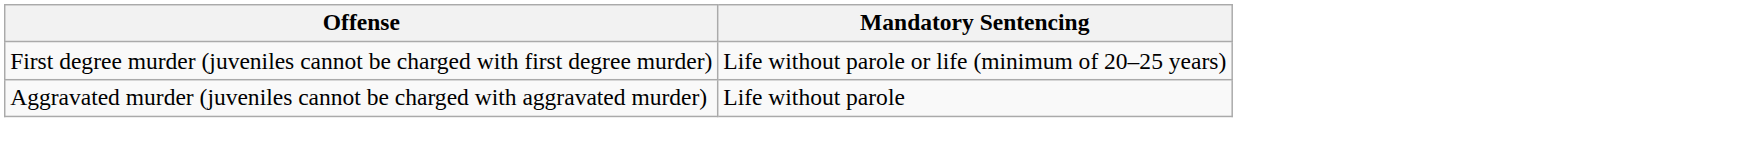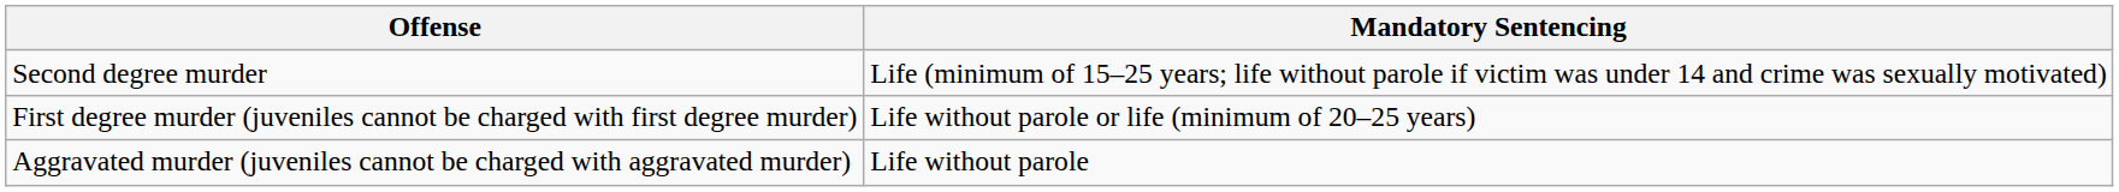 <table class="wikitable">
 <tr>
 <th>Offense</th>
 <th>Mandatory Sentencing</th>
+</tr>
+<tr>
+<td>Second degree murder</td>
+<td>Life (minimum of 15–25 years; life without parole if victim was under 14 and crime was sexually motivated)</td>
 </tr>
 <tr>
 <td>First degree murder (juveniles cannot be charged with first degree murder)</td>
 <td>Life without parole or life (minimum of 20–25 years)</td>
 </tr>
 <tr>
 <td>Aggravated murder (juveniles cannot be charged with aggravated murder)</td>
 <td>Life without parole</td>
 </tr>
 </table>
